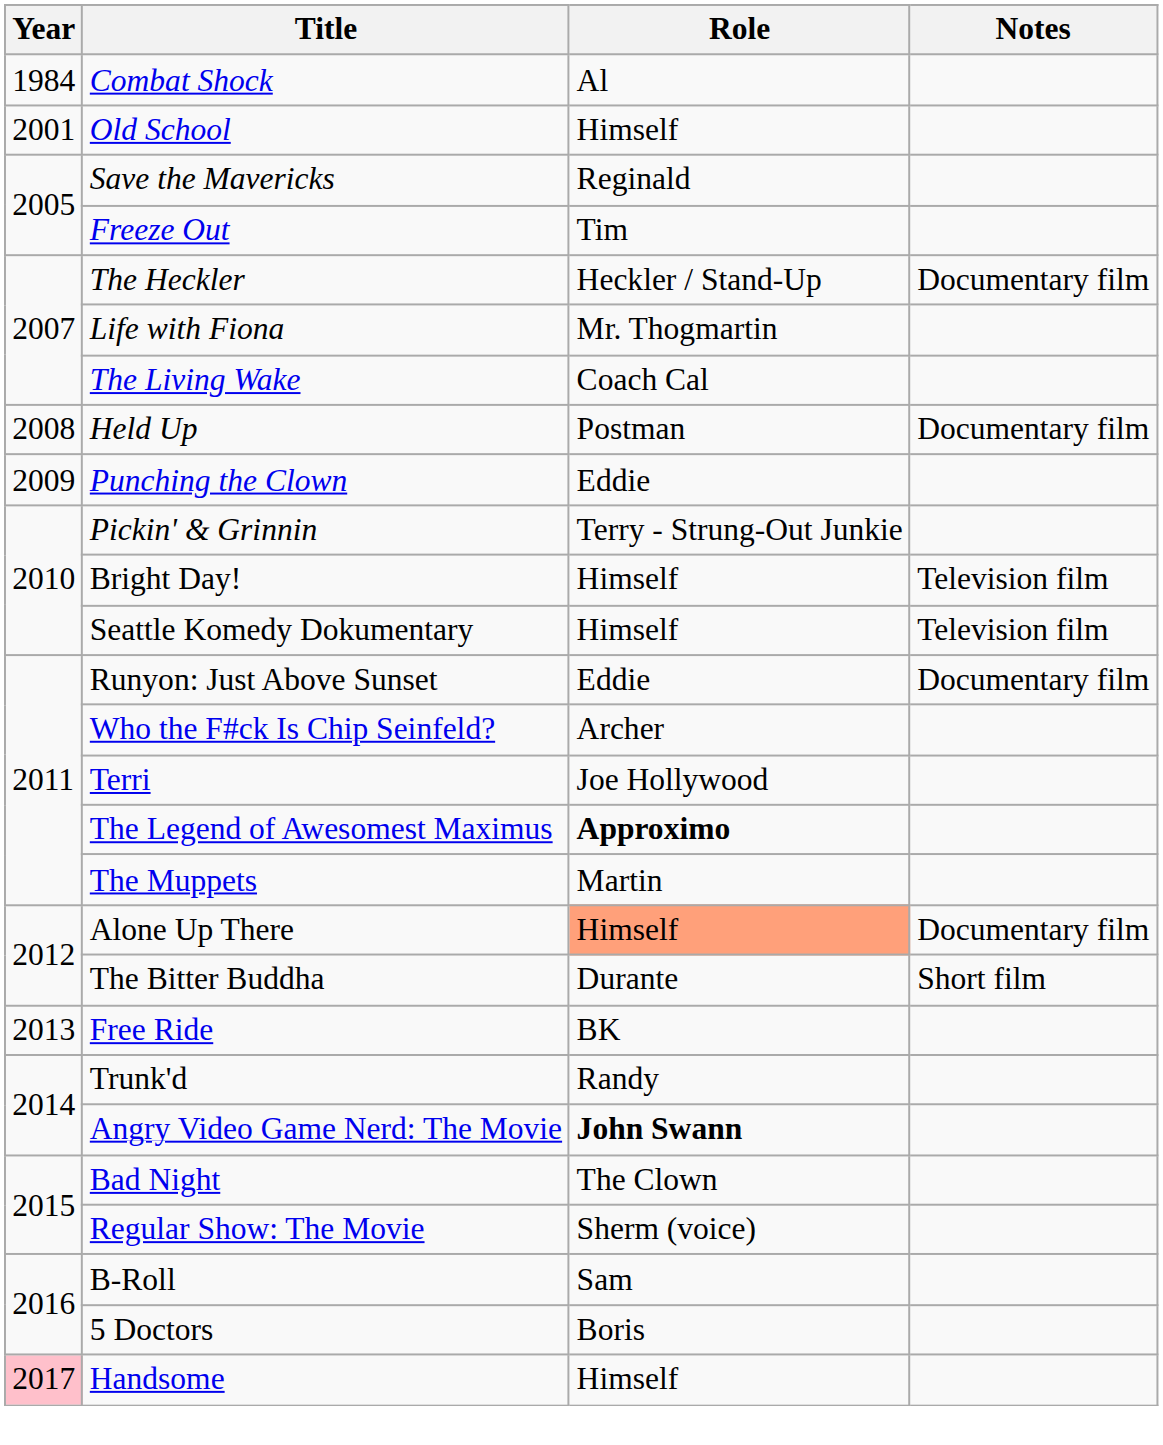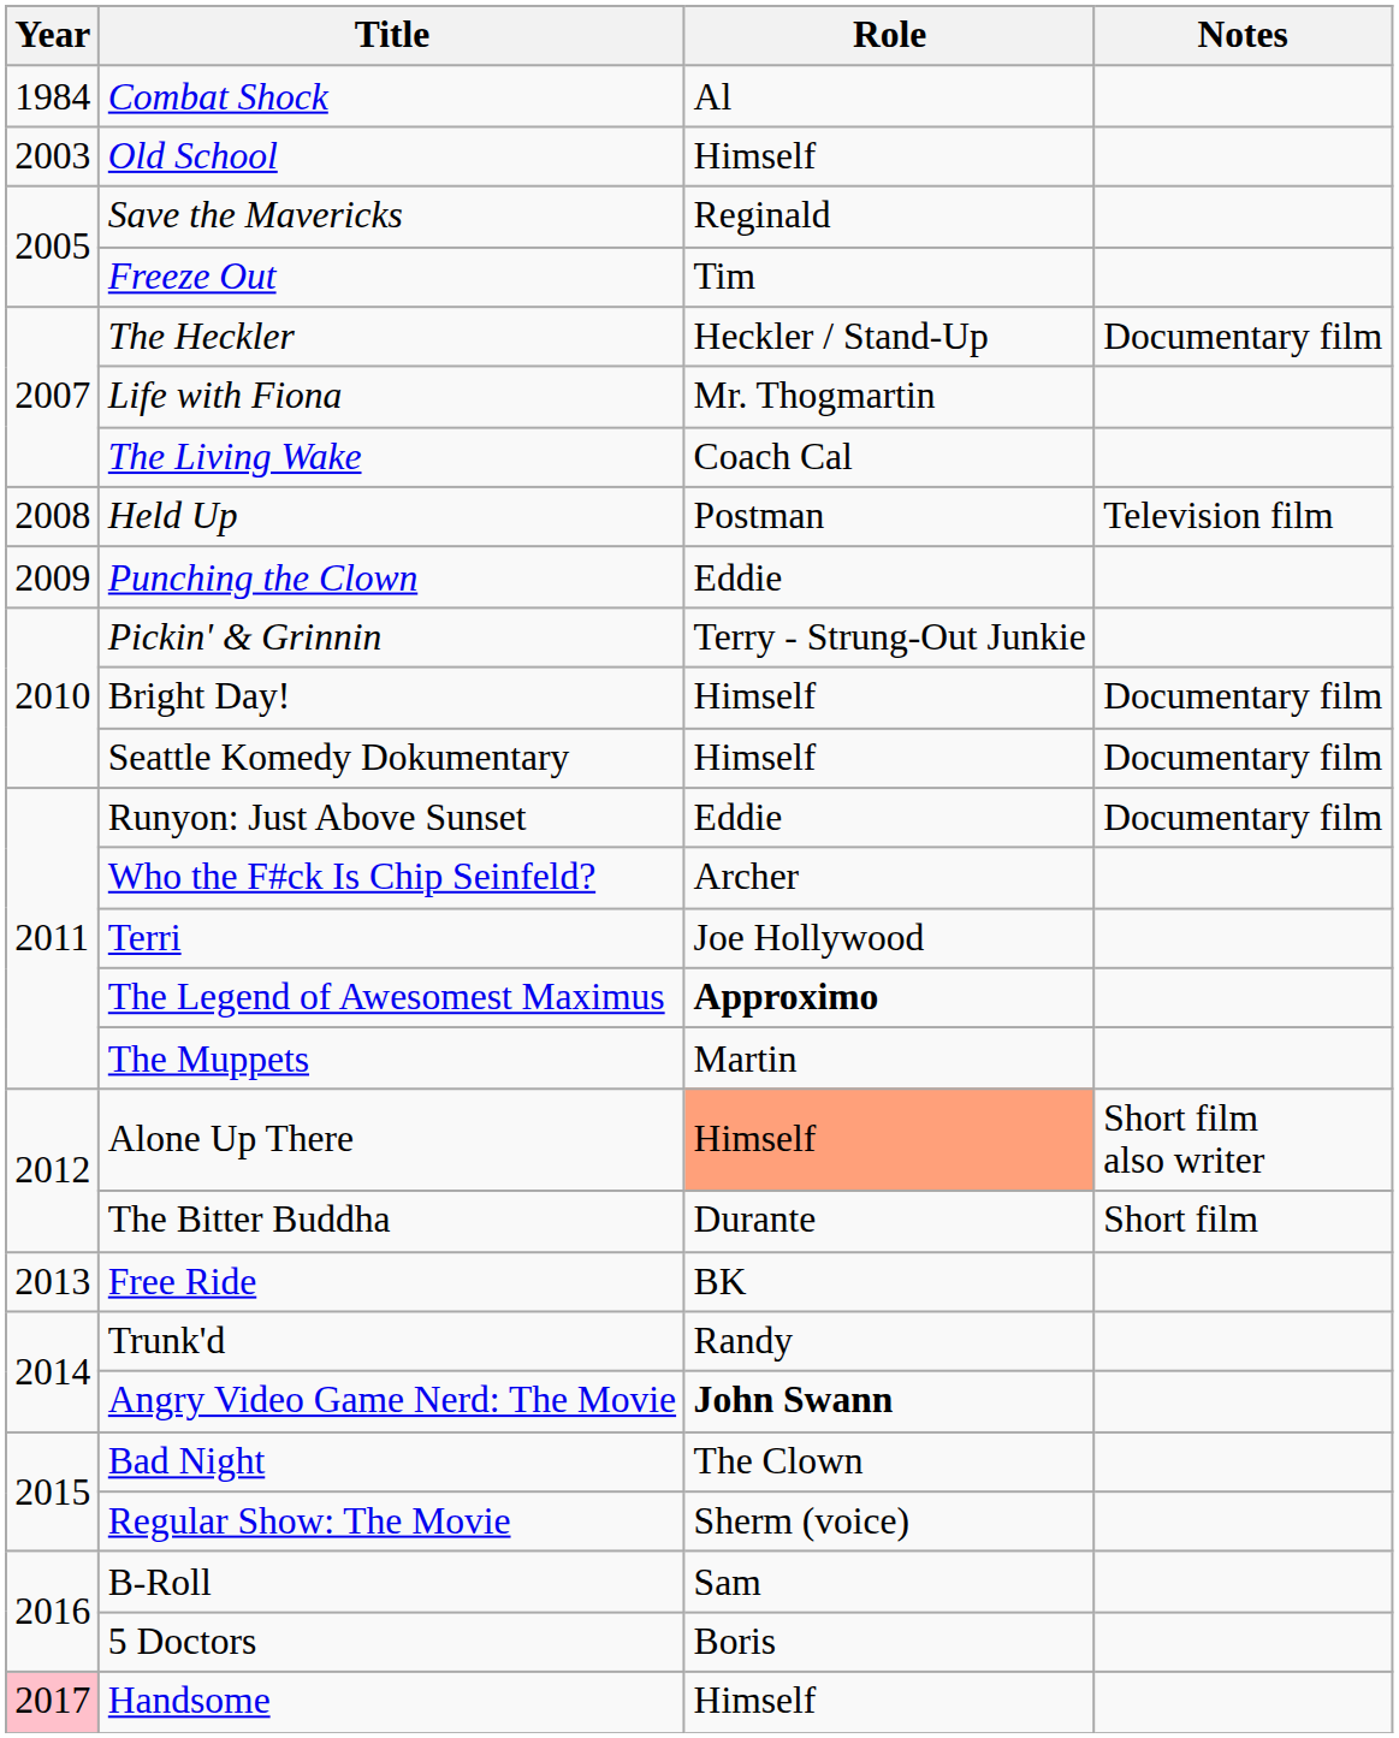 <table class = "wikitable sortable">
 <tr>
 <th>Year</th>
 <th>Title</th>
 <th>Role</th>
 <th>Notes</th>
 </tr>
 <tr>
 <td>1984</td>
 <td><em><a href='#'>Combat Shock</a></em></td>
 <td>Al</td>
 <td></td>
 </tr>
 <tr>
-<td>2001</td>
+<td>2003</td>
 <td><em><a href='#'>Old School</a></em></td>
 <td>Himself</td>
 <td></td>
 </tr>
 <tr>
 <td rowspan="2">2005</td>
 <td><em>Save the Mavericks</em></td>
 <td>Reginald</td>
 <td></td>
 </tr>
 <tr>
 <td><em><a href='#'>Freeze Out</a></em></td>
 <td>Tim</td>
 <td></td>
 </tr>
 <tr>
 <td rowspan="3">2007</td>
 <td><em>The Heckler</em></td>
 <td>Heckler / Stand-Up</td>
 <td>Documentary film</td>
 </tr>
 <tr>
 <td><em>Life with Fiona</em></td>
 <td>Mr. Thogmartin</td>
 <td></td>
 </tr>
 <tr>
 <td><em><a href='#'>The Living Wake</a></em></td>
 <td>Coach Cal</td>
 <td></td>
 </tr>
 <tr>
 <td>2008</td>
 <td><em>Held Up</em></td>
 <td>Postman</td>
-<td>Documentary film</td>
+<td>Television film</td>
 </tr>
 <tr>
 <td>2009</td>
 <td><em><a href='#'>Punching the Clown</a></em></td>
 <td>Eddie</td>
 <td></td>
 </tr>
 <tr>
 <td rowspan="3">2010</td>
 <td><em>Pickin' & Grinnin<strong></td>
 <td>Terry - Strung-Out Junkie</td>
 <td></td>
 </tr>
 <tr>
 <td></em>Bright Day!<em></td>
 <td>Himself</td>
-<td>Television film</td>
+<td>Documentary film</td>
 </tr>
 <tr>
 <td></em>Seattle Komedy Dokumentary<em></td>
 <td>Himself</td>
-<td>Television film</td>
+<td>Documentary film</td>
 </tr>
 <tr>
 <td rowspan="5">2011</td>
 <td></em>Runyon: Just Above Sunset<em></td>
 <td>Eddie</td>
 <td>Documentary film</td>
 </tr>
 <tr>
 <td></em><a href='#'>Who the F#ck Is Chip Seinfeld?</a><em></td>
 <td>Archer</td>
 <td></td>
 </tr>
 <tr>
 <td></em><a href='#'>Terri</a><em></td>
 <td>Joe Hollywood</td>
 <td></td>
 </tr>
 <tr>
 <td></em><a href='#'>The Legend of Awesomest Maximus</a><em></td>
 <td><strong>Approximo</strong></td>
 <td></td>
 </tr>
 <tr>
 <td></em><a href='#'>The Muppets</a><em></td>
 <td>Martin</td>
 <td></td>
 </tr>
 <tr>
 <td rowspan="2">2012</td>
 <td></em>Alone Up There<em></td>
 <td style="background: lightsalmon;">Himself</td>
-<td>Documentary film</td>
+<td>Short film<br>also writer</td>
 </tr>
 <tr>
 <td></em>The Bitter Buddha<em></td>
 <td>Durante</td>
 <td>Short film</td>
 </tr>
 <tr>
 <td>2013</td>
 <td></em><a href='#'>Free Ride</a><em></td>
 <td>BK</td>
 <td></td>
 </tr>
 <tr>
 <td rowspan="2">2014</td>
 <td></em>Trunk'd<em></td>
 <td>Randy</td>
 <td></td>
 </tr>
 <tr>
 <td></em><a href='#'>Angry Video Game Nerd: The Movie</a><em></td>
 <td><strong>John Swann</strong></td>
 <td></td>
 </tr>
 <tr>
 <td rowspan="2">2015</td>
 <td></em><a href='#'>Bad Night</a><em></td>
 <td>The Clown</td>
 <td></td>
 </tr>
 <tr>
 <td></em><a href='#'>Regular Show: The Movie</a><em></td>
 <td>Sherm (voice)</td>
 <td></td>
 </tr>
 <tr>
 <td rowspan="2">2016</td>
 <td></em>B-Roll<em></td>
 <td>Sam</td>
 <td></td>
 </tr>
 <tr>
 <td></em>5 Doctors<em></td>
 <td>Boris</td>
 <td></td>
 </tr>
 <tr>
 <td style="background: pink;">2017</td>
 <td></em><a href='#'>Handsome</a><em></td>
 <td>Himself</td>
 <td></td>
 </tr>
 </table>
